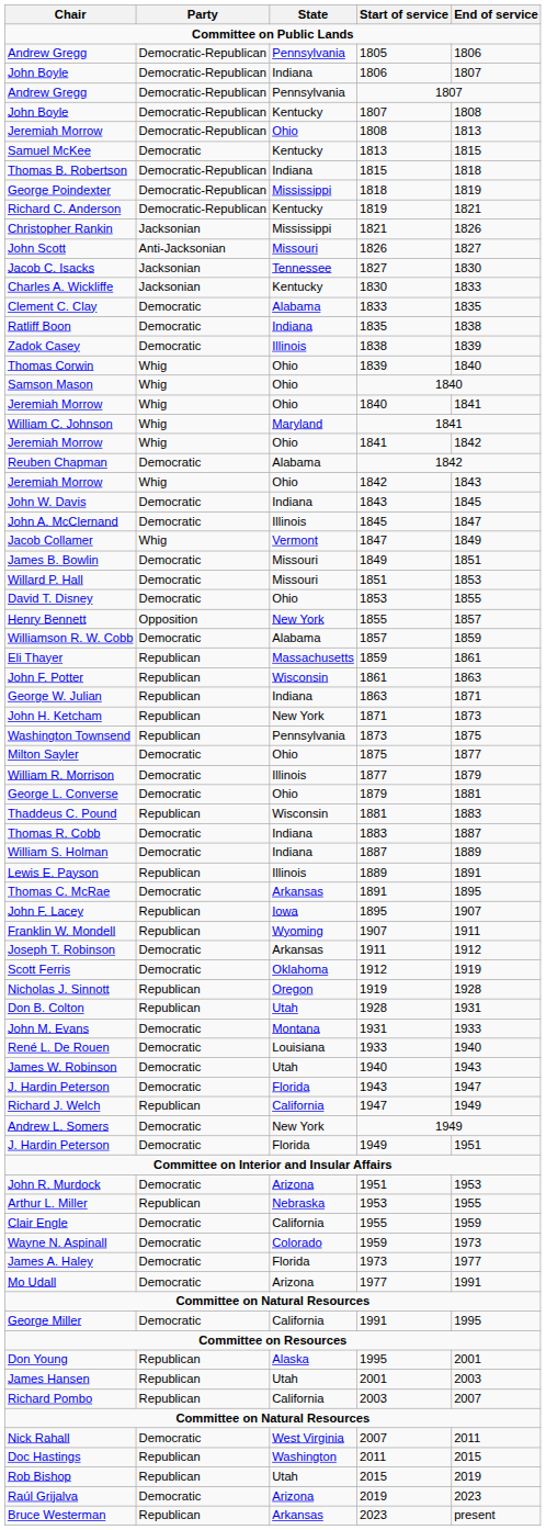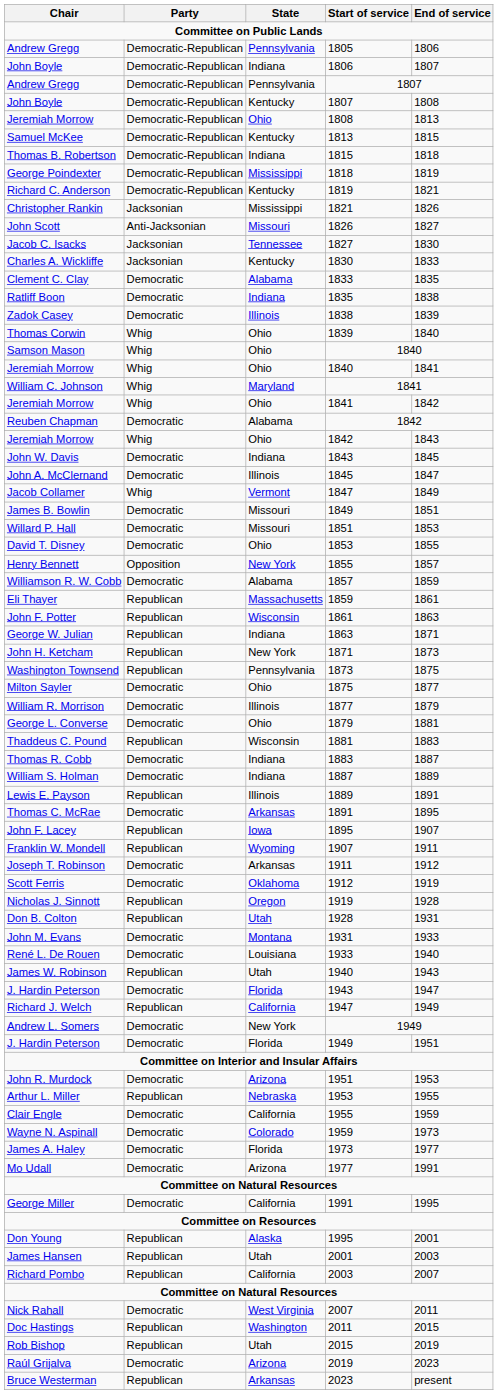 <table class=wikitable>
 <tr>
 <th>Chair</th>
 <th>Party</th>
 <th>State</th>
 <th>Start of service</th>
 <th>End of service</th>
 </tr>
 <tr>
 <td colspan=5 style="text-align:center;"><strong>Committee on Public Lands</strong></td>
 </tr>
 <tr>
 <td><a href='#'>Andrew Gregg</a></td>
 <td>Democratic-Republican</td>
 <td><a href='#'>Pennsylvania</a></td>
 <td>1805</td>
 <td>1806</td>
 </tr>
 <tr>
 <td><a href='#'>John Boyle</a></td>
 <td>Democratic-Republican</td>
 <td>Indiana</td>
 <td>1806</td>
 <td>1807</td>
 </tr>
 <tr>
 <td><a href='#'>Andrew Gregg</a></td>
 <td>Democratic-Republican</td>
 <td>Pennsylvania</td>
 <td colspan=2 style="text-align:center;">1807</td>
 </tr>
 <tr>
 <td><a href='#'>John Boyle</a></td>
 <td>Democratic-Republican</td>
 <td>Kentucky</td>
 <td>1807</td>
 <td>1808</td>
 </tr>
 <tr>
 <td><a href='#'>Jeremiah Morrow</a></td>
 <td>Democratic-Republican</td>
 <td><a href='#'>Ohio</a></td>
 <td>1808</td>
 <td>1813</td>
 </tr>
 <tr>
 <td><a href='#'>Samuel McKee</a></td>
-<td>Democratic</td>
+<td>Democratic-Republican</td>
 <td>Kentucky</td>
 <td>1813</td>
 <td>1815</td>
 </tr>
 <tr>
 <td><a href='#'>Thomas B. Robertson</a></td>
 <td>Democratic-Republican</td>
 <td>Indiana</td>
 <td>1815</td>
 <td>1818</td>
 </tr>
 <tr>
 <td><a href='#'>George Poindexter</a></td>
 <td>Democratic-Republican</td>
 <td><a href='#'>Mississippi</a></td>
 <td>1818</td>
 <td>1819</td>
 </tr>
 <tr>
 <td><a href='#'>Richard C. Anderson</a></td>
 <td>Democratic-Republican</td>
 <td>Kentucky</td>
 <td>1819</td>
 <td>1821</td>
 </tr>
 <tr>
 <td><a href='#'>Christopher Rankin</a></td>
 <td>Jacksonian</td>
 <td>Mississippi</td>
 <td>1821</td>
 <td>1826</td>
 </tr>
 <tr>
 <td><a href='#'>John Scott</a></td>
 <td>Anti-Jacksonian</td>
 <td><a href='#'>Missouri</a></td>
 <td>1826</td>
 <td>1827</td>
 </tr>
 <tr>
 <td><a href='#'>Jacob C. Isacks</a></td>
 <td>Jacksonian</td>
 <td><a href='#'>Tennessee</a></td>
 <td>1827</td>
 <td>1830</td>
 </tr>
 <tr>
 <td><a href='#'>Charles A. Wickliffe</a></td>
 <td>Jacksonian</td>
 <td>Kentucky</td>
 <td>1830</td>
 <td>1833</td>
 </tr>
 <tr>
 <td><a href='#'>Clement C. Clay</a></td>
 <td>Democratic</td>
 <td><a href='#'>Alabama</a></td>
 <td>1833</td>
 <td>1835</td>
 </tr>
 <tr>
 <td><a href='#'>Ratliff Boon</a></td>
 <td>Democratic</td>
 <td><a href='#'>Indiana</a></td>
 <td>1835</td>
 <td>1838</td>
 </tr>
 <tr>
 <td><a href='#'>Zadok Casey</a></td>
 <td>Democratic</td>
 <td><a href='#'>Illinois</a></td>
 <td>1838</td>
 <td>1839</td>
 </tr>
 <tr>
 <td><a href='#'>Thomas Corwin</a></td>
 <td>Whig</td>
 <td>Ohio</td>
 <td>1839</td>
 <td>1840</td>
 </tr>
 <tr>
 <td><a href='#'>Samson Mason</a></td>
 <td>Whig</td>
 <td>Ohio</td>
 <td colspan=2 style="text-align:center;">1840</td>
 </tr>
 <tr>
 <td><a href='#'>Jeremiah Morrow</a></td>
 <td>Whig</td>
 <td>Ohio</td>
 <td>1840</td>
 <td>1841</td>
 </tr>
 <tr>
 <td><a href='#'>William C. Johnson</a></td>
 <td>Whig</td>
 <td><a href='#'>Maryland</a></td>
 <td colspan=2 style="text-align:center;">1841</td>
 </tr>
 <tr>
 <td><a href='#'>Jeremiah Morrow</a></td>
 <td>Whig</td>
 <td>Ohio</td>
 <td>1841</td>
 <td>1842</td>
 </tr>
 <tr>
 <td><a href='#'>Reuben Chapman</a></td>
 <td>Democratic</td>
 <td>Alabama</td>
 <td colspan=2 style="text-align:center;">1842</td>
 </tr>
 <tr>
 <td><a href='#'>Jeremiah Morrow</a></td>
 <td>Whig</td>
 <td>Ohio</td>
 <td>1842</td>
 <td>1843</td>
 </tr>
 <tr>
 <td><a href='#'>John W. Davis</a></td>
 <td>Democratic</td>
 <td>Indiana</td>
 <td>1843</td>
 <td>1845</td>
 </tr>
 <tr>
 <td><a href='#'>John A. McClernand</a></td>
 <td>Democratic</td>
 <td>Illinois</td>
 <td>1845</td>
 <td>1847</td>
 </tr>
 <tr>
 <td><a href='#'>Jacob Collamer</a></td>
 <td>Whig</td>
 <td><a href='#'>Vermont</a></td>
 <td>1847</td>
 <td>1849</td>
 </tr>
 <tr>
 <td><a href='#'>James B. Bowlin</a></td>
 <td>Democratic</td>
 <td>Missouri</td>
 <td>1849</td>
 <td>1851</td>
 </tr>
 <tr>
 <td><a href='#'>Willard P. Hall</a></td>
 <td>Democratic</td>
 <td>Missouri</td>
 <td>1851</td>
 <td>1853</td>
 </tr>
 <tr>
 <td><a href='#'>David T. Disney</a></td>
 <td>Democratic</td>
 <td>Ohio</td>
 <td>1853</td>
 <td>1855</td>
 </tr>
 <tr>
 <td><a href='#'>Henry Bennett</a></td>
 <td>Opposition</td>
 <td><a href='#'>New York</a></td>
 <td>1855</td>
 <td>1857</td>
 </tr>
 <tr>
 <td><a href='#'>Williamson R. W. Cobb</a></td>
 <td>Democratic</td>
 <td>Alabama</td>
 <td>1857</td>
 <td>1859</td>
 </tr>
 <tr>
 <td><a href='#'>Eli Thayer</a></td>
 <td>Republican</td>
 <td><a href='#'>Massachusetts</a></td>
 <td>1859</td>
 <td>1861</td>
 </tr>
 <tr>
 <td><a href='#'>John F. Potter</a></td>
 <td>Republican</td>
 <td><a href='#'>Wisconsin</a></td>
 <td>1861</td>
 <td>1863</td>
 </tr>
 <tr>
 <td><a href='#'>George W. Julian</a></td>
 <td>Republican</td>
 <td>Indiana</td>
 <td>1863</td>
 <td>1871</td>
 </tr>
 <tr>
 <td><a href='#'>John H. Ketcham</a></td>
 <td>Republican</td>
 <td>New York</td>
 <td>1871</td>
 <td>1873</td>
 </tr>
 <tr>
 <td><a href='#'>Washington Townsend</a></td>
 <td>Republican</td>
 <td>Pennsylvania</td>
 <td>1873</td>
 <td>1875</td>
 </tr>
 <tr>
 <td><a href='#'>Milton Sayler</a></td>
 <td>Democratic</td>
 <td>Ohio</td>
 <td>1875</td>
 <td>1877</td>
 </tr>
 <tr>
 <td><a href='#'>William R. Morrison</a></td>
 <td>Democratic</td>
 <td>Illinois</td>
 <td>1877</td>
 <td>1879</td>
 </tr>
 <tr>
 <td><a href='#'>George L. Converse</a></td>
 <td>Democratic</td>
 <td>Ohio</td>
 <td>1879</td>
 <td>1881</td>
 </tr>
 <tr>
 <td><a href='#'>Thaddeus C. Pound</a></td>
 <td>Republican</td>
 <td>Wisconsin</td>
 <td>1881</td>
 <td>1883</td>
 </tr>
 <tr>
 <td><a href='#'>Thomas R. Cobb</a></td>
 <td>Democratic</td>
 <td>Indiana</td>
 <td>1883</td>
 <td>1887</td>
 </tr>
 <tr>
 <td><a href='#'>William S. Holman</a></td>
 <td>Democratic</td>
 <td>Indiana</td>
 <td>1887</td>
 <td>1889</td>
 </tr>
 <tr>
 <td><a href='#'>Lewis E. Payson</a></td>
 <td>Republican</td>
 <td>Illinois</td>
 <td>1889</td>
 <td>1891</td>
 </tr>
 <tr>
 <td><a href='#'>Thomas C. McRae</a></td>
 <td>Democratic</td>
 <td><a href='#'>Arkansas</a></td>
 <td>1891</td>
 <td>1895</td>
 </tr>
 <tr>
 <td><a href='#'>John F. Lacey</a></td>
 <td>Republican</td>
 <td><a href='#'>Iowa</a></td>
 <td>1895</td>
 <td>1907</td>
 </tr>
 <tr>
 <td><a href='#'>Franklin W. Mondell</a></td>
 <td>Republican</td>
 <td><a href='#'>Wyoming</a></td>
 <td>1907</td>
 <td>1911</td>
 </tr>
 <tr>
 <td><a href='#'>Joseph T. Robinson</a></td>
 <td>Democratic</td>
 <td>Arkansas</td>
 <td>1911</td>
 <td>1912</td>
 </tr>
 <tr>
 <td><a href='#'>Scott Ferris</a></td>
 <td>Democratic</td>
 <td><a href='#'>Oklahoma</a></td>
 <td>1912</td>
 <td>1919</td>
 </tr>
 <tr>
 <td><a href='#'>Nicholas J. Sinnott</a></td>
 <td>Republican</td>
 <td><a href='#'>Oregon</a></td>
 <td>1919</td>
 <td>1928</td>
 </tr>
 <tr>
 <td><a href='#'>Don B. Colton</a></td>
 <td>Republican</td>
 <td><a href='#'>Utah</a></td>
 <td>1928</td>
 <td>1931</td>
 </tr>
 <tr>
 <td><a href='#'>John M. Evans</a></td>
 <td>Democratic</td>
 <td><a href='#'>Montana</a></td>
 <td>1931</td>
 <td>1933</td>
 </tr>
 <tr>
 <td><a href='#'>René L. De Rouen</a></td>
 <td>Democratic</td>
 <td>Louisiana</td>
 <td>1933</td>
 <td>1940</td>
 </tr>
 <tr>
 <td><a href='#'>James W. Robinson</a></td>
-<td>Democratic</td>
+<td>Republican</td>
 <td>Utah</td>
 <td>1940</td>
 <td>1943</td>
 </tr>
 <tr>
 <td><a href='#'>J. Hardin Peterson</a></td>
 <td>Democratic</td>
 <td><a href='#'>Florida</a></td>
 <td>1943</td>
 <td>1947</td>
 </tr>
 <tr>
 <td><a href='#'>Richard J. Welch</a></td>
 <td>Republican</td>
 <td><a href='#'>California</a></td>
 <td>1947</td>
 <td>1949</td>
 </tr>
 <tr>
 <td><a href='#'>Andrew L. Somers</a></td>
 <td>Democratic</td>
 <td>New York</td>
 <td colspan=2 style="text-align:center;">1949</td>
 </tr>
 <tr>
 <td><a href='#'>J. Hardin Peterson</a></td>
 <td>Democratic</td>
 <td>Florida</td>
 <td>1949</td>
 <td>1951</td>
 </tr>
 <tr>
 <td colspan=5 style="text-align:center;"><strong>Committee on Interior and Insular Affairs</strong></td>
 </tr>
 <tr>
 <td><a href='#'>John R. Murdock</a></td>
 <td>Democratic</td>
 <td><a href='#'>Arizona</a></td>
 <td>1951</td>
 <td>1953</td>
 </tr>
 <tr>
 <td><a href='#'>Arthur L. Miller</a></td>
 <td>Republican</td>
 <td><a href='#'>Nebraska</a></td>
 <td>1953</td>
 <td>1955</td>
 </tr>
 <tr>
 <td><a href='#'>Clair Engle</a></td>
 <td>Democratic</td>
 <td>California</td>
 <td>1955</td>
 <td>1959</td>
 </tr>
 <tr>
 <td><a href='#'>Wayne N. Aspinall</a></td>
 <td>Democratic</td>
 <td><a href='#'>Colorado</a></td>
 <td>1959</td>
 <td>1973</td>
 </tr>
 <tr>
 <td><a href='#'>James A. Haley</a></td>
 <td>Democratic</td>
 <td>Florida</td>
 <td>1973</td>
 <td>1977</td>
 </tr>
 <tr>
 <td><a href='#'>Mo Udall</a></td>
 <td>Democratic</td>
 <td>Arizona</td>
 <td>1977</td>
 <td>1991</td>
 </tr>
 <tr>
 <td colspan=5 style="text-align:center;"><strong>Committee on Natural Resources</strong></td>
 </tr>
 <tr>
 <td><a href='#'>George Miller</a></td>
 <td>Democratic</td>
 <td>California</td>
 <td>1991</td>
 <td>1995</td>
 </tr>
 <tr>
 <td colspan=5 style="text-align:center;"><strong>Committee on Resources</strong></td>
 </tr>
 <tr>
 <td><a href='#'>Don Young</a></td>
 <td>Republican</td>
 <td><a href='#'>Alaska</a></td>
 <td>1995</td>
 <td>2001</td>
 </tr>
 <tr>
 <td><a href='#'>James Hansen</a></td>
 <td>Republican</td>
 <td>Utah</td>
 <td>2001</td>
 <td>2003</td>
 </tr>
 <tr>
 <td><a href='#'>Richard Pombo</a></td>
 <td>Republican</td>
 <td>California</td>
 <td>2003</td>
 <td>2007</td>
 </tr>
 <tr>
 <td colspan=5 style="text-align:center;"><strong>Committee on Natural Resources</strong></td>
 </tr>
 <tr>
 <td><a href='#'>Nick Rahall</a></td>
 <td>Democratic</td>
 <td><a href='#'>West Virginia</a></td>
 <td>2007</td>
 <td>2011</td>
 </tr>
 <tr>
 <td><a href='#'>Doc Hastings</a></td>
 <td>Republican</td>
 <td><a href='#'>Washington</a></td>
 <td>2011</td>
 <td>2015</td>
 </tr>
 <tr>
 <td><a href='#'>Rob Bishop</a></td>
 <td>Republican</td>
 <td>Utah</td>
 <td>2015</td>
 <td>2019</td>
 </tr>
 <tr>
 <td><a href='#'>Raúl Grijalva</a></td>
 <td>Democratic</td>
 <td><a href='#'>Arizona</a></td>
 <td>2019</td>
 <td>2023</td>
 </tr>
 <tr>
 <td><a href='#'>Bruce Westerman</a></td>
 <td>Republican</td>
 <td><a href='#'>Arkansas</a></td>
 <td>2023</td>
 <td>present</td>
 </tr>
 </table>
